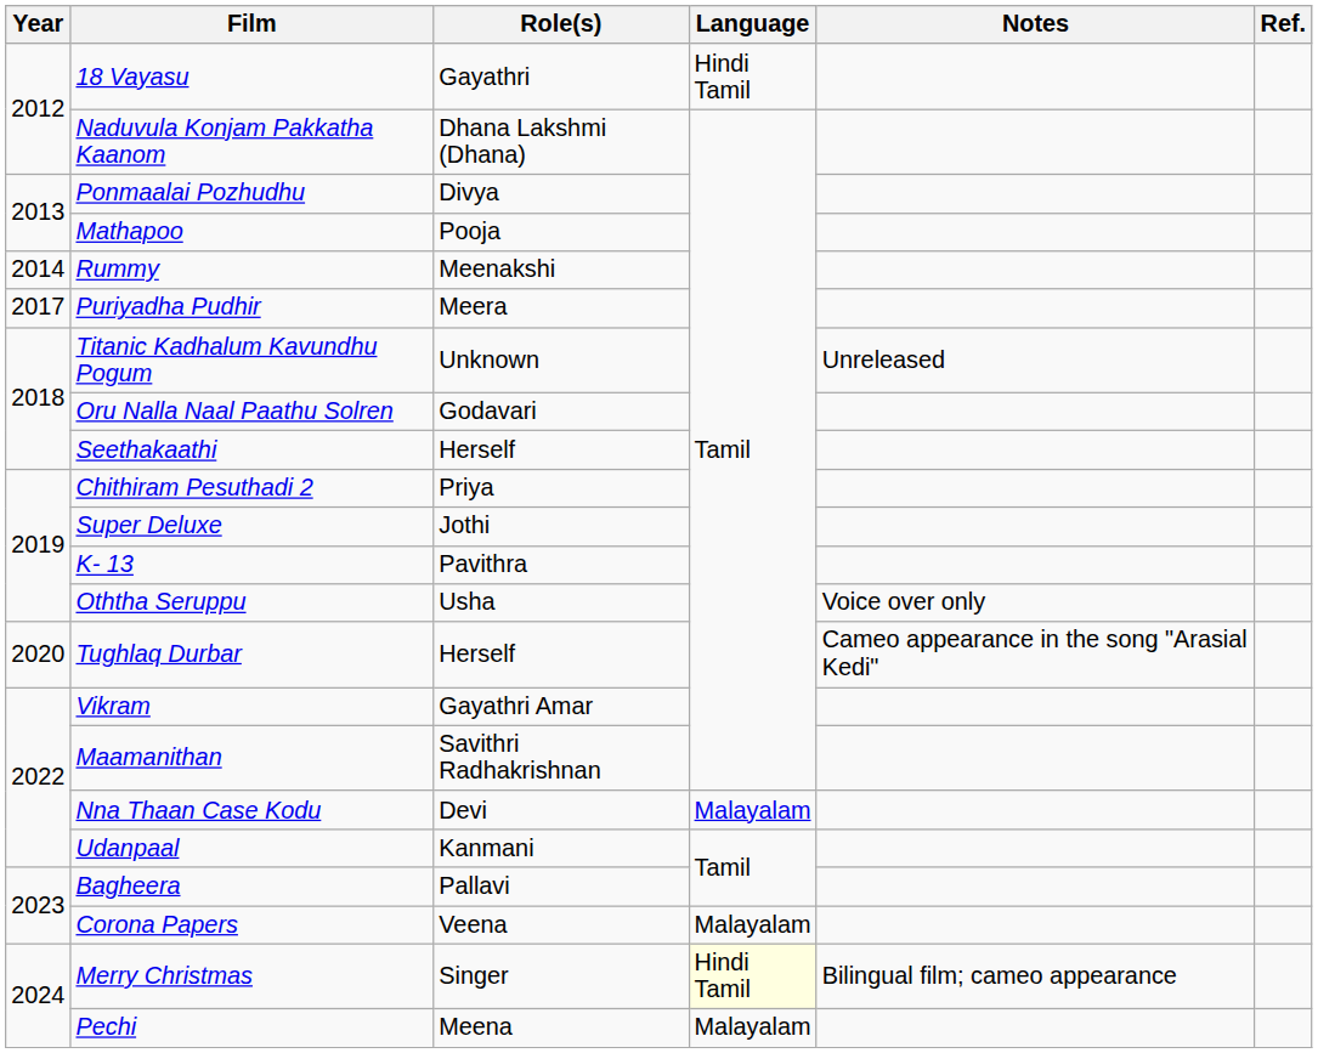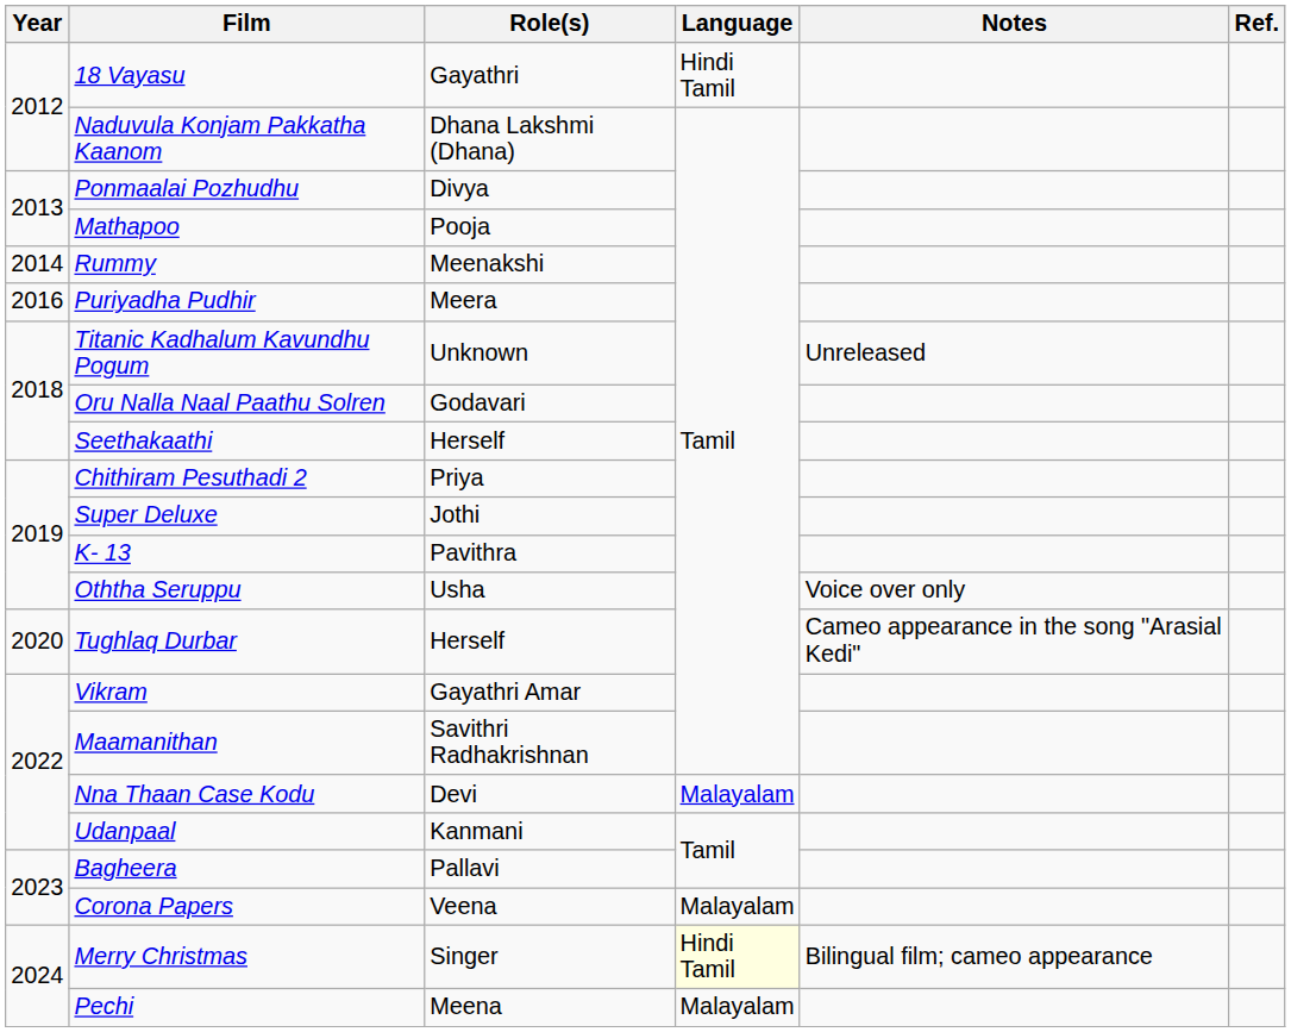 <table class="wikitable sortable">
 <tr style="background:#ccc; text-align:center;">
 <th scope="col">Year</th>
 <th scope="col">Film</th>
 <th scope="col">Role(s)</th>
 <th scope="col">Language</th>
 <th scope="col" class="unsortable">Notes</th>
 <th scope="col" class="unsortable">Ref.</th>
 </tr>
 <tr>
 <td rowspan="2">2012</td>
 <td><em><a href='#'>18 Vayasu</a></em></td>
 <td>Gayathri</td>
 <td>Hindi<br>Tamil</td>
 <td></td>
 <td></td>
 </tr>
 <tr>
 <td><em><a href='#'>Naduvula Konjam Pakkatha Kaanom</a></em></td>
 <td>Dhana Lakshmi (Dhana)</td>
 <td rowspan="15">Tamil</td>
 <td></td>
 <td></td>
 </tr>
 <tr>
 <td rowspan="2">2013</td>
 <td><em><a href='#'>Ponmaalai Pozhudhu</a></em></td>
 <td>Divya</td>
 <td></td>
 <td></td>
 </tr>
 <tr>
 <td><em><a href='#'>Mathapoo</a></em></td>
 <td>Pooja</td>
 <td></td>
 <td></td>
 </tr>
 <tr>
 <td>2014</td>
 <td><em><a href='#'>Rummy</a></em></td>
 <td>Meenakshi</td>
 <td></td>
 <td></td>
 </tr>
 <tr>
-<td>2017</td>
+<td>2016</td>
 <td><em><a href='#'>Puriyadha Pudhir</a></em></td>
 <td>Meera</td>
 <td></td>
 <td></td>
 </tr>
 <tr>
 <td rowspan="3">2018</td>
 <td><em><a href='#'>Titanic Kadhalum Kavundhu Pogum</a></em></td>
 <td>Unknown</td>
 <td>Unreleased</td>
 </tr>
 <tr>
 <td><em><a href='#'>Oru Nalla Naal Paathu Solren</a></em></td>
 <td>Godavari</td>
 <td></td>
 <td></td>
 </tr>
 <tr>
 <td><em><a href='#'>Seethakaathi</a></em></td>
 <td>Herself</td>
 <td></td>
 <td></td>
 </tr>
 <tr>
 <td rowspan="4">2019</td>
 <td><em><a href='#'>Chithiram Pesuthadi 2</a></em></td>
 <td>Priya</td>
 <td></td>
 <td></td>
 </tr>
 <tr>
 <td><em><a href='#'>Super Deluxe</a></em></td>
 <td>Jothi</td>
 <td></td>
 <td></td>
 </tr>
 <tr>
 <td><em><a href='#'>K- 13</a></em></td>
 <td>Pavithra</td>
 <td></td>
 <td></td>
 </tr>
 <tr>
 <td><em><a href='#'>Oththa Seruppu</a></em></td>
 <td>Usha</td>
 <td>Voice over only</td>
 <td></td>
 </tr>
 <tr>
 <td>2020</td>
 <td><em><a href='#'>Tughlaq Durbar</a></em></td>
 <td>Herself</td>
 <td>Cameo appearance in the song "Arasial Kedi"</td>
 <td></td>
 </tr>
 <tr>
 <td rowspan="4">2022</td>
 <td><em><a href='#'>Vikram</a></em></td>
 <td>Gayathri Amar</td>
 <td></td>
 <td></td>
 </tr>
 <tr>
 <td><em><a href='#'>Maamanithan</a></em></td>
 <td>Savithri Radhakrishnan</td>
 <td></td>
 <td></td>
 </tr>
 <tr>
 <td><em><a href='#'>Nna Thaan Case Kodu</a></em></td>
 <td>Devi</td>
 <td><a href='#'>Malayalam</a></td>
 <td></td>
 <td></td>
 </tr>
 <tr>
 <td><em><a href='#'>Udanpaal</a></em></td>
 <td>Kanmani</td>
 <td rowspan="2">Tamil</td>
 <td></td>
 <td></td>
 </tr>
 <tr>
 <td rowspan=2>2023</td>
 <td><em><a href='#'>Bagheera</a></em></td>
 <td>Pallavi</td>
 <td></td>
 <td></td>
 </tr>
 <tr>
 <td><em><a href='#'>Corona Papers</a></em></td>
 <td>Veena</td>
 <td>Malayalam</td>
 <td></td>
 <td></td>
 </tr>
 <tr>
 <td rowspan="2">2024</td>
 <td><em><a href='#'>Merry Christmas</a></em></td>
 <td>Singer</td>
 <td style="background: lightyellow;">Hindi<br>Tamil</td>
 <td>Bilingual film; cameo appearance</td>
 <td></td>
 </tr>
 <tr>
 <td><em><a href='#'>Pechi</a></em></td>
 <td>Meena</td>
 <td>Malayalam</td>
 <td></td>
 <td></td>
 </tr>
 <tr>
 </tr>
 </table>
